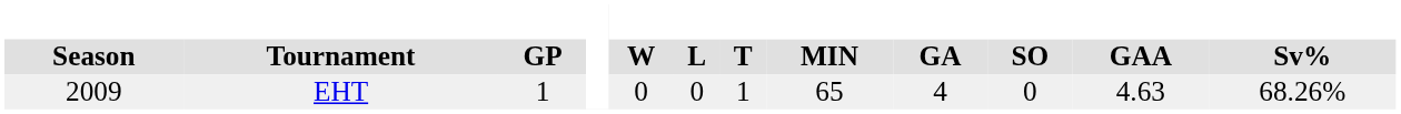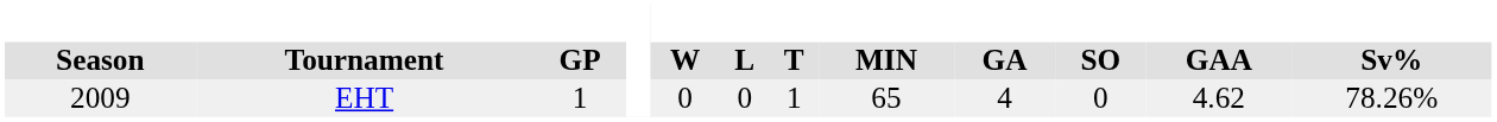 <table BORDER="0" CELLPADDING="1" CELLSPACING="0" width="50%" style="text-align:center">
 <tr ALIGN="center" bgcolor="#e0e0e0">
 <th colspan="3" bgcolor="#ffffff"> </th>
 <th rowspan="99" bgcolor="#ffffff"> </th>
 </tr>
 <tr ALIGN="center" bgcolor="#e0e0e0">
 <th>Season</th>
 <th>Tournament</th>
 <th>GP</th>
 <th>W</th>
 <th>L</th>
 <th>T</th>
 <th>MIN</th>
 <th>GA</th>
 <th>SO</th>
 <th>GAA</th>
 <th>Sv%</th>
 </tr>
 <tr ALIGN="center" bgcolor="#f0f0f0">
 <td>2009</td>
 <td><a href='#'>EHT</a></td>
 <td>1</td>
 <td>0</td>
 <td>0</td>
 <td>1</td>
 <td>65</td>
 <td>4</td>
 <td>0</td>
-<td>4.63</td>
-<td>68.26%</td>
+<td>4.62</td>
+<td>78.26%</td>
 </tr>
 </table>
